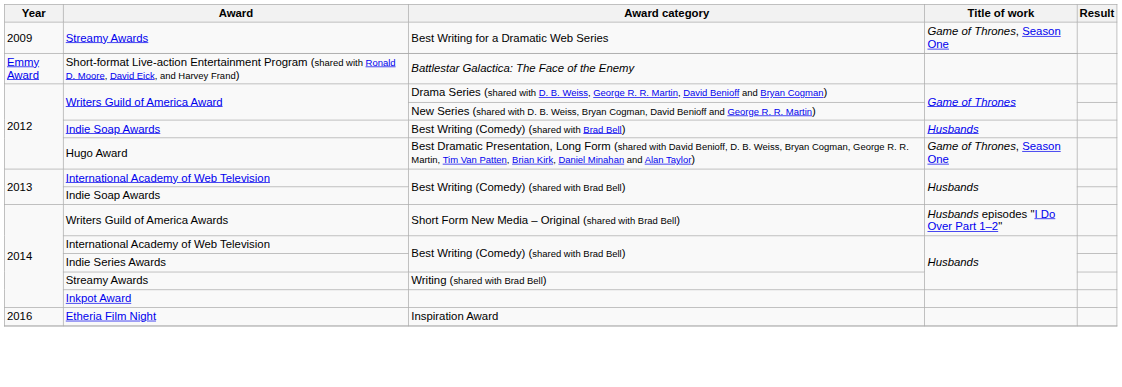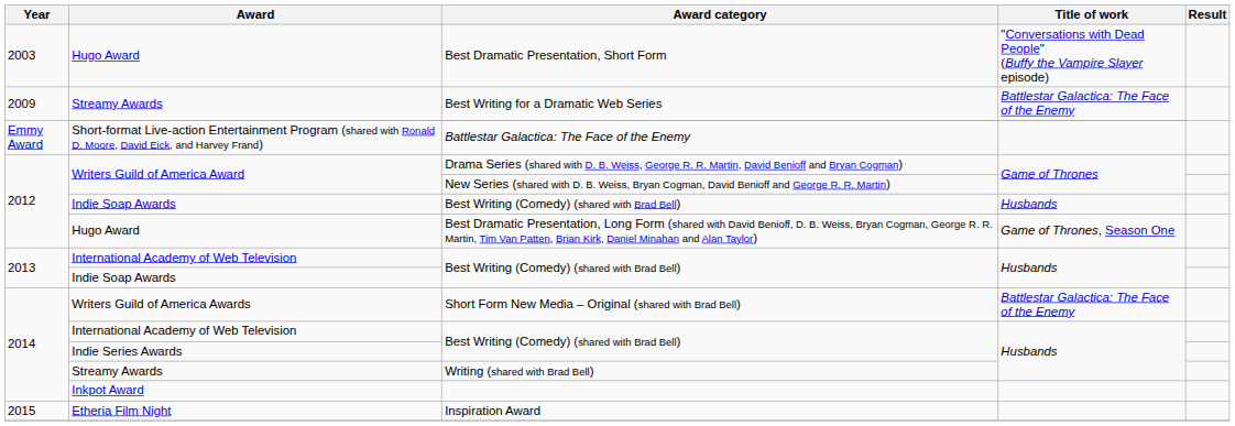 <table class="wikitable sortable">
 <tr>
 <th>Year</th>
 <th>Award</th>
 <th>Award category</th>
 <th>Title of work</th>
 <th>Result</th>
 </tr>
 <tr>
+<td>2003</td>
+<td><a href='#'>Hugo Award</a></td>
+<td>Best Dramatic Presentation, Short Form</td>
+<td>"<a href='#'>Conversations with Dead People</a>"<br>(<em><a href='#'>Buffy the Vampire Slayer</a></em> episode)</td>
+<td></td>
+</tr>
+<tr>
 <td rowspan="2">2009</td>
 <td><a href='#'>Streamy Awards</a></td>
 <td>Best Writing for a Dramatic Web Series</td>
-<td><em>Game of Thrones</em>, <a href='#'>Season One</a></td>
+<td><em><a href='#'>Battlestar Galactica: The Face of the Enemy</a></em></td>
 <td></td>
 </tr>
 <tr>
 </tr>
 <tr>
 <td><a href='#'>Emmy Award</a></td>
 <td>Short-format Live-action Entertainment Program (<small>shared with <a href='#'>Ronald D. Moore</a>, <a href='#'>David Eick</a>, and Harvey Frand</small>)</td>
 <td><em>Battlestar Galactica: The Face of the Enemy</em></td>
 <td></td>
 </tr>
 <tr>
 <td rowspan="4">2012</td>
 <td rowspan="2"><a href='#'>Writers Guild of America Award</a></td>
 <td>Drama Series (<small>shared with <a href='#'>D. B. Weiss</a>, <a href='#'>George R. R. Martin</a>, <a href='#'>David Benioff</a> and <a href='#'>Bryan Cogman</a></small>)</td>
 <td rowspan="2"><em><a href='#'>Game of Thrones</a></em></td>
 <td></td>
 </tr>
 <tr>
 <td>New Series (<small>shared with D. B. Weiss, Bryan Cogman, David Benioff and <a href='#'>George R. R. Martin</a></small>)</td>
 <td></td>
 </tr>
 <tr>
 <td><a href='#'>Indie Soap Awards</a></td>
 <td>Best Writing (Comedy) (<small>shared with <a href='#'>Brad Bell</a></small>)</td>
 <td><em><a href='#'>Husbands</a></em></td>
 <td></td>
 </tr>
 <tr>
 <td>Hugo Award</td>
 <td>Best Dramatic Presentation, Long Form (<small>shared with David Benioff, D. B. Weiss, Bryan Cogman, George R. R. Martin, <a href='#'>Tim Van Patten</a>, <a href='#'>Brian Kirk</a>, <a href='#'>Daniel Minahan</a> and <a href='#'>Alan Taylor</a></small>)</td>
 <td><em>Game of Thrones</em>, <a href='#'>Season One</a></td>
 <td></td>
 </tr>
 <tr>
 <td rowspan="2">2013</td>
 <td><a href='#'>International Academy of Web Television</a></td>
 <td rowspan="2">Best Writing (Comedy) (<small>shared with Brad Bell</small>)</td>
 <td rowspan="2"><em>Husbands</em></td>
 <td></td>
 </tr>
 <tr>
 <td>Indie Soap Awards</td>
 <td></td>
 </tr>
 <tr>
 <td rowspan="5">2014</td>
 <td>Writers Guild of America Awards</td>
 <td>Short Form New Media – Original (<small>shared with Brad Bell</small>)</td>
-<td><em>Husbands</em> episodes "<a href='#'>I Do Over Part 1–2</a>"</td>
+<td><em><a href='#'>Battlestar Galactica: The Face of the Enemy</a></em></td>
 <td></td>
 </tr>
 <tr>
 <td>International Academy of Web Television</td>
 <td rowspan="2">Best Writing (Comedy) (<small>shared with Brad Bell</small>)</td>
 <td rowspan="3"><em>Husbands</em></td>
 <td></td>
 </tr>
 <tr>
 <td>Indie Series Awards</td>
 <td></td>
 </tr>
 <tr>
 <td>Streamy Awards</td>
 <td>Writing (<small>shared with Brad Bell</small>)</td>
 <td></td>
 </tr>
 <tr>
 <td><a href='#'>Inkpot Award</a></td>
 <td></td>
 <td></td>
 <td></td>
 </tr>
 <tr>
-<td>2016</td>
+<td>2015</td>
 <td><a href='#'>Etheria Film Night</a></td>
 <td>Inspiration Award</td>
 <td></td>
 <td></td>
 </tr>
 <tr>
 </tr>
 </table>
